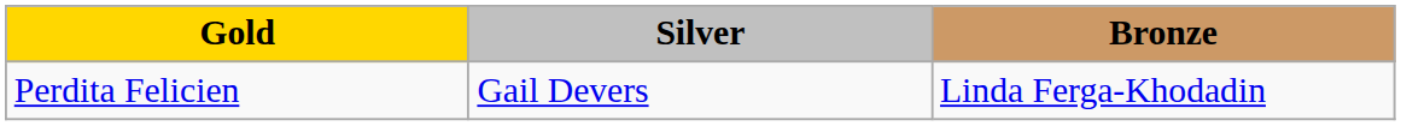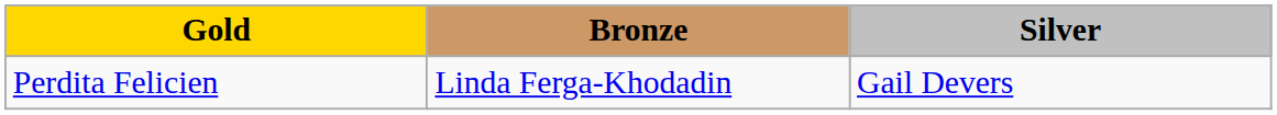 <table class="wikitable" style="text-align:left">
 <tr align="center">
 <td width=200 bgcolor=gold><strong>Gold</strong></td>
+<td width=200 bgcolor=CC9966><strong>Bronze</strong></td>
 <td width=200 bgcolor=silver><strong>Silver</strong></td>
-<td width=200 bgcolor=CC9966><strong>Bronze</strong></td>
 </tr>
 <tr>
 <td><a href='#'>Perdita Felicien</a><br><em></em></td>
+<td><a href='#'>Linda Ferga-Khodadin</a><br><em></em></td>
 <td><a href='#'>Gail Devers</a><br><em></em></td>
-<td><a href='#'>Linda Ferga-Khodadin</a><br><em></em></td>
 </tr>
 </table>
